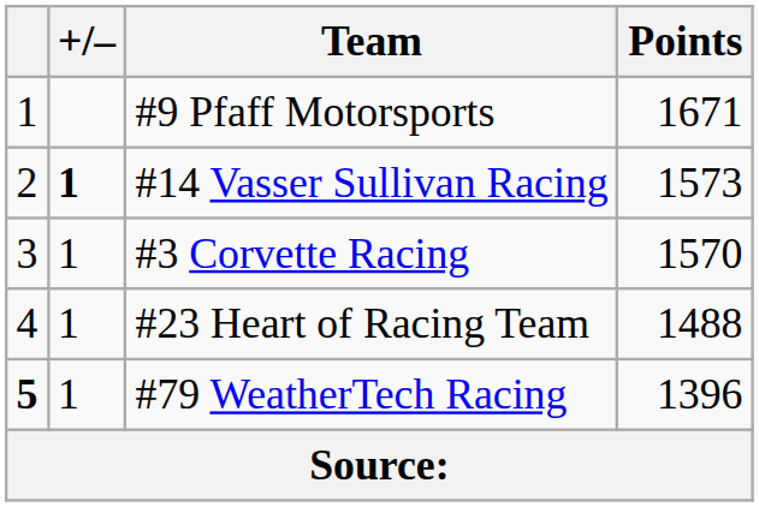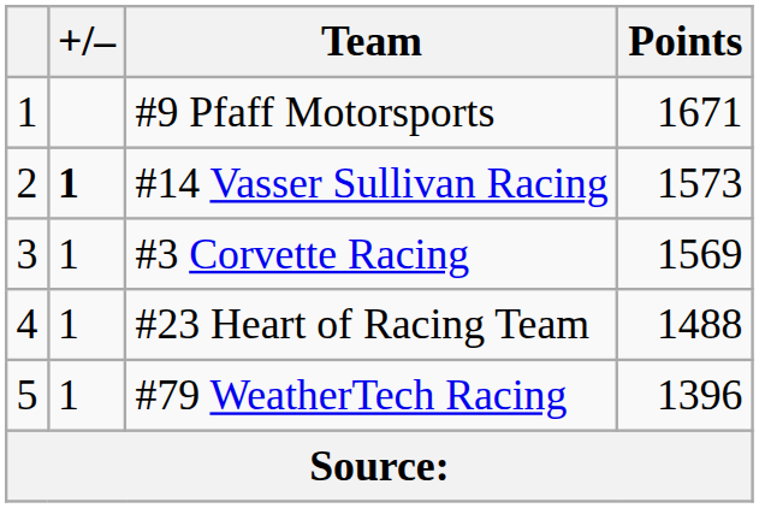 <table class="wikitable" style="font-size: 95%;">
 <tr>
 <th scope="col"></th>
 <th scope="col">+/–</th>
 <th scope="col">Team</th>
 <th scope="col">Points</th>
 </tr>
 <tr>
 <td align=center>1</td>
 <td align="left"></td>
 <td> #9 Pfaff Motorsports</td>
 <td align=right>1671</td>
 </tr>
 <tr>
 <td align=center>2</td>
 <td align="left"><strong> 1</strong></td>
 <td> #14 <a href='#'>Vasser Sullivan Racing</a></td>
 <td align=right>1573</td>
 </tr>
 <tr>
 <td align=center>3</td>
 <td align="left"> 1</td>
 <td> #3 <a href='#'>Corvette Racing</a></td>
-<td align=right>1570</td>
+<td align=right>1569</td>
 </tr>
 <tr>
 <td align=center>4</td>
 <td align="left"> 1</td>
 <td> #23 Heart of Racing Team</td>
 <td align=right>1488</td>
 </tr>
 <tr>
-<td align=center><strong>5</strong></td>
+<td align=center>5</td>
 <td align="left"> 1</td>
 <td> #79 <a href='#'>WeatherTech Racing</a></td>
 <td align=right>1396</td>
 </tr>
 <tr>
 <th colspan=5>Source:</th>
 </tr>
 </table>
